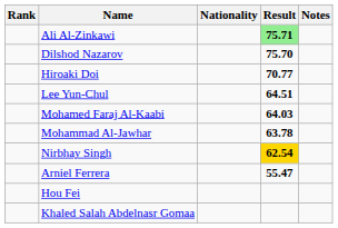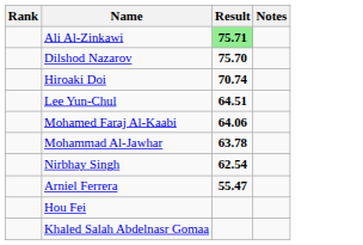 <table class="wikitable sortable" style="text-align:center;font-size:95%">
 <tr>
 <th>Rank</th>
 <th>Name</th>
-<th>Nationality</th>
 <th>Result</th>
 <th>Notes</th>
 </tr>
 <tr>
 <td></td>
 <td align=left><a href='#'>Ali Al-Zinkawi</a></td>
-<td align=left></td>
 <td style="background: lightgreen;"><strong>75.71</strong></td>
 <td></td>
 </tr>
 <tr>
 <td></td>
 <td align=left><a href='#'>Dilshod Nazarov</a></td>
-<td align=left></td>
 <td><strong>75.70</strong></td>
 <td></td>
 </tr>
 <tr>
 <td></td>
 <td align=left><a href='#'>Hiroaki Doi</a></td>
-<td align=left></td>
-<td><strong>70.77</strong></td>
+<td><strong>70.74</strong></td>
 <td></td>
 </tr>
 <tr>
 <td></td>
 <td align=left><a href='#'>Lee Yun-Chul</a></td>
-<td align=left></td>
 <td><strong>64.51</strong></td>
 <td></td>
 </tr>
 <tr>
 <td></td>
 <td align=left><a href='#'>Mohamed Faraj Al-Kaabi</a></td>
-<td align=left></td>
-<td><strong>64.03</strong></td>
+<td><strong>64.06</strong></td>
 <td></td>
 </tr>
 <tr>
 <td></td>
 <td align=left><a href='#'>Mohammad Al-Jawhar</a></td>
-<td align=left></td>
 <td><strong>63.78</strong></td>
 <td></td>
 </tr>
 <tr>
 <td></td>
 <td align=left><a href='#'>Nirbhay Singh</a></td>
-<td align=left></td>
-<td style="background: gold;"><strong>62.54</strong></td>
+<td><strong>62.54</strong></td>
 <td></td>
 </tr>
 <tr>
 <td></td>
 <td align=left><a href='#'>Arniel Ferrera</a></td>
-<td align=left></td>
 <td><strong>55.47</strong></td>
 <td></td>
 </tr>
 <tr>
 <td></td>
 <td align=left><a href='#'>Hou Fei</a></td>
-<td align=left></td>
 <td><strong></strong></td>
 <td></td>
 </tr>
 <tr>
 <td></td>
 <td align=left><a href='#'>Khaled Salah Abdelnasr Gomaa</a></td>
-<td align=left></td>
 <td><strong></strong></td>
 <td></td>
 </tr>
 </table>
